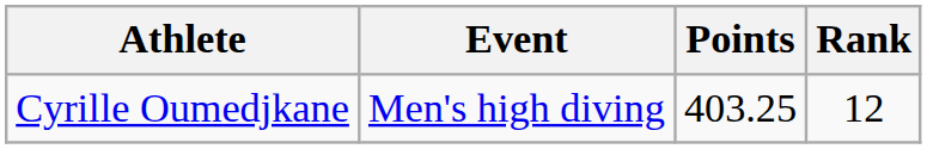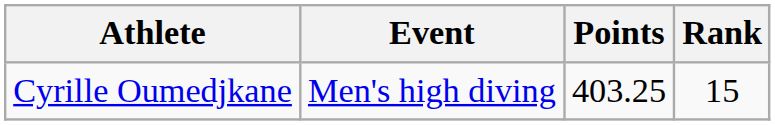 <table class=wikitable style="font-size:90%;">
 <tr>
 <th>Athlete</th>
 <th>Event</th>
 <th>Points</th>
 <th>Rank</th>
 </tr>
 <tr align=center>
 <td align=left><a href='#'>Cyrille Oumedjkane</a></td>
 <td align=left><a href='#'>Men's high diving</a></td>
 <td>403.25</td>
-<td>12</td>
+<td>15</td>
 </tr>
 </table>
